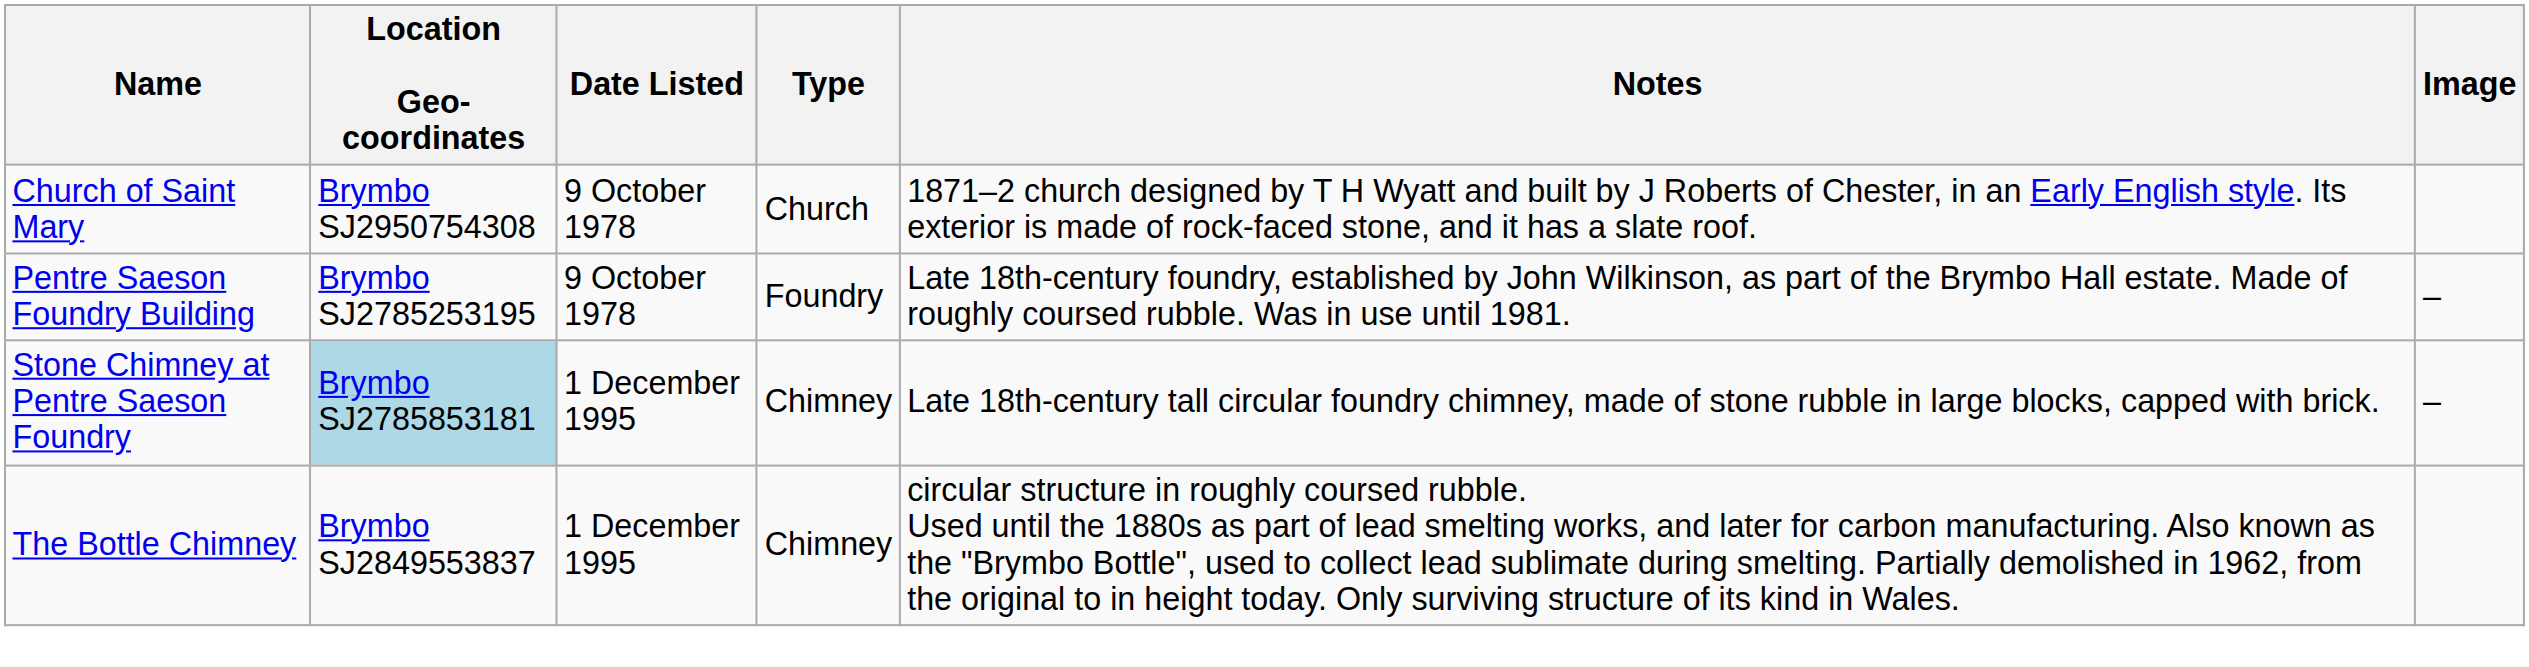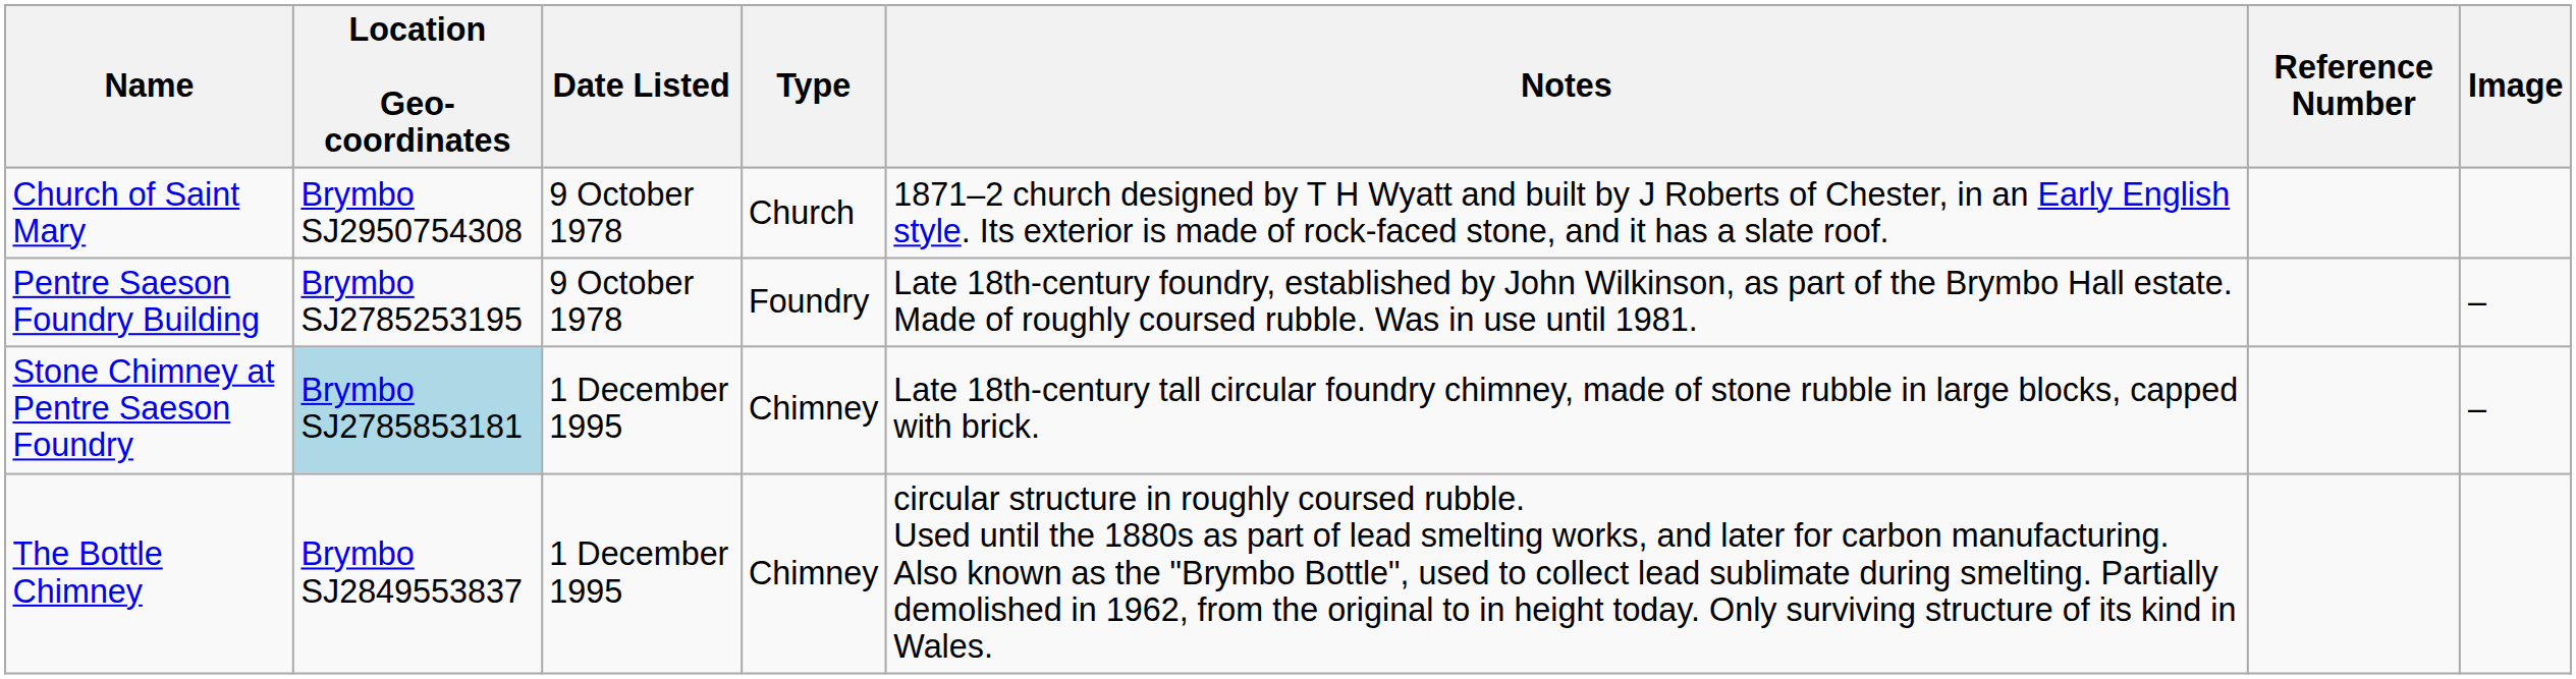 <table class="wikitable sortable">
 <tr>
 <th>Name</th>
 <th>Location<br><br>Geo-coordinates</th>
 <th>Date Listed</th>
 <th>Type</th>
 <th>Notes</th>
+<th>Reference Number</th>
 <th>Image</th>
 </tr>
 <tr>
 <td><a href='#'>Church of Saint Mary</a></td>
 <td><a href='#'>Brymbo</a><br>SJ2950754308<br></td>
 <td>9 October 1978</td>
 <td>Church</td>
 <td>1871–2 church designed by T H Wyatt and built by J Roberts of Chester, in an <a href='#'>Early English style</a>. Its exterior is made of rock-faced stone, and it has a slate roof.</td>
 <td></td>
+<td></td>
 </tr>
 <tr>
 <td><a href='#'>Pentre Saeson Foundry Building</a></td>
 <td><a href='#'>Brymbo</a><br>SJ2785253195<br></td>
 <td>9 October 1978</td>
 <td>Foundry</td>
 <td>Late 18th-century foundry, established by John Wilkinson, as part of the Brymbo Hall estate. Made of roughly coursed rubble. Was in use until 1981.</td>
+<td></td>
 <td>–</td>
 </tr>
 <tr>
 <td><a href='#'>Stone Chimney at Pentre Saeson Foundry</a></td>
 <td style="background: lightblue;"><a href='#'>Brymbo</a><br>SJ2785853181<br></td>
 <td>1 December 1995</td>
 <td>Chimney</td>
 <td>Late 18th-century tall circular foundry chimney, made of stone rubble in large blocks, capped with brick.</td>
+<td></td>
 <td>–</td>
 </tr>
 <tr>
 <td><a href='#'>The Bottle Chimney</a></td>
 <td><a href='#'>Brymbo</a><br>SJ2849553837<br></td>
 <td>1 December 1995</td>
 <td>Chimney</td>
 <td> circular structure in roughly coursed rubble.<br>Used until the 1880s as part of lead smelting works, and later for carbon manufacturing. Also known as the "Brymbo Bottle", used to collect lead sublimate during smelting. Partially demolished in 1962, from the original  to  in height today. Only surviving structure of its kind in Wales.</td>
 <td></td>
+<td></td>
 </tr>
 </table>
